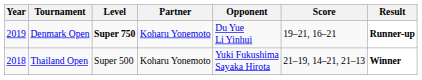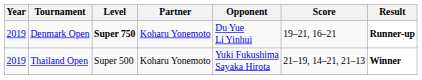 <table class="sortable wikitable" style="font-size: 90%;">
 <tr>
 <th>Year</th>
 <th>Tournament</th>
 <th>Level</th>
 <th>Partner</th>
 <th>Opponent</th>
 <th>Score</th>
 <th>Result</th>
 </tr>
 <tr>
 <td align="center"><a href='#'>2019</a></td>
 <td align="left"><a href='#'>Denmark Open</a></td>
 <td align="left"><strong>Super 750</strong></td>
 <td align="left"> <a href='#'>Koharu Yonemoto</a></td>
 <td align="left"> <a href='#'>Du Yue</a> <br>  <a href='#'>Li Yinhui</a></td>
 <td align="left">19–21, 16–21</td>
 <td style="text-align:left; background:white"> <strong>Runner-up</strong></td>
 </tr>
 <tr>
-<td align="center"><a href='#'>2018</a></td>
+<td align="center"><a href='#'>2019</a></td>
 <td align="left"><a href='#'>Thailand Open</a></td>
 <td align="left">Super 500</td>
 <td align="left"> Koharu Yonemoto</td>
 <td align="left"> <a href='#'>Yuki Fukushima</a> <br>  <a href='#'>Sayaka Hirota</a></td>
 <td align="left">21–19, 14–21, 21–13</td>
 <td style="text-align:left; background:white"> <strong>Winner</strong></td>
 </tr>
 </table>
